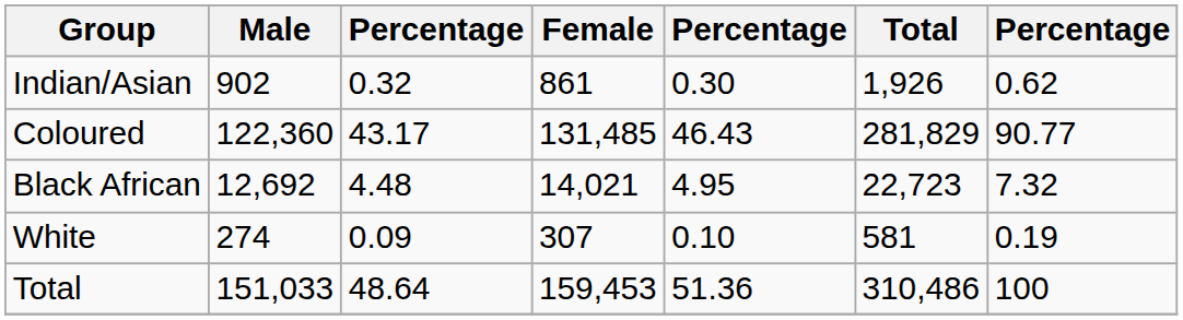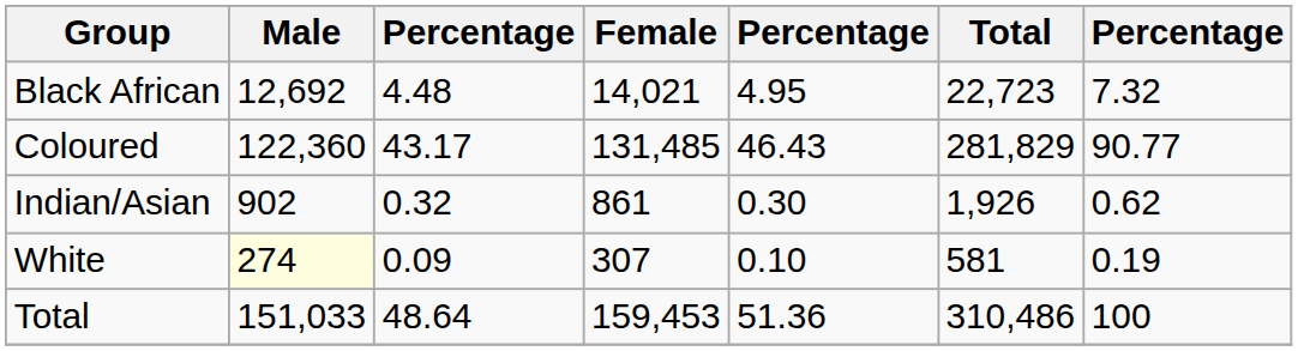 <table class="wikitable">
 <tr>
 <th>Group</th>
 <th>Male</th>
 <th>Percentage</th>
 <th>Female</th>
 <th>Percentage</th>
 <th>Total</th>
 <th>Percentage</th>
 </tr>
 <tr>
-<td>Indian/Asian</td>
-<td>902</td>
-<td>0.32</td>
-<td>861</td>
-<td>0.30</td>
-<td>1,926</td>
-<td>0.62</td>
+<td>Black African</td>
+<td>12,692</td>
+<td>4.48</td>
+<td>14,021</td>
+<td>4.95</td>
+<td>22,723</td>
+<td>7.32</td>
 </tr>
 <tr>
 <td>Coloured</td>
 <td>122,360</td>
 <td>43.17</td>
 <td>131,485</td>
 <td>46.43</td>
 <td>281,829</td>
 <td>90.77</td>
 </tr>
 <tr>
-<td>Black African</td>
-<td>12,692</td>
-<td>4.48</td>
-<td>14,021</td>
-<td>4.95</td>
-<td>22,723</td>
-<td>7.32</td>
+<td>Indian/Asian</td>
+<td>902</td>
+<td>0.32</td>
+<td>861</td>
+<td>0.30</td>
+<td>1,926</td>
+<td>0.62</td>
 </tr>
 <tr>
 <td>White</td>
-<td>274</td>
+<td style="background: lightyellow;">274</td>
 <td>0.09</td>
 <td>307</td>
 <td>0.10</td>
 <td>581</td>
 <td>0.19</td>
 </tr>
 <tr>
 <td>Total</td>
 <td>151,033</td>
 <td>48.64</td>
 <td>159,453</td>
 <td>51.36</td>
 <td>310,486</td>
 <td>100</td>
 </tr>
 <tr>
 </tr>
 </table>
